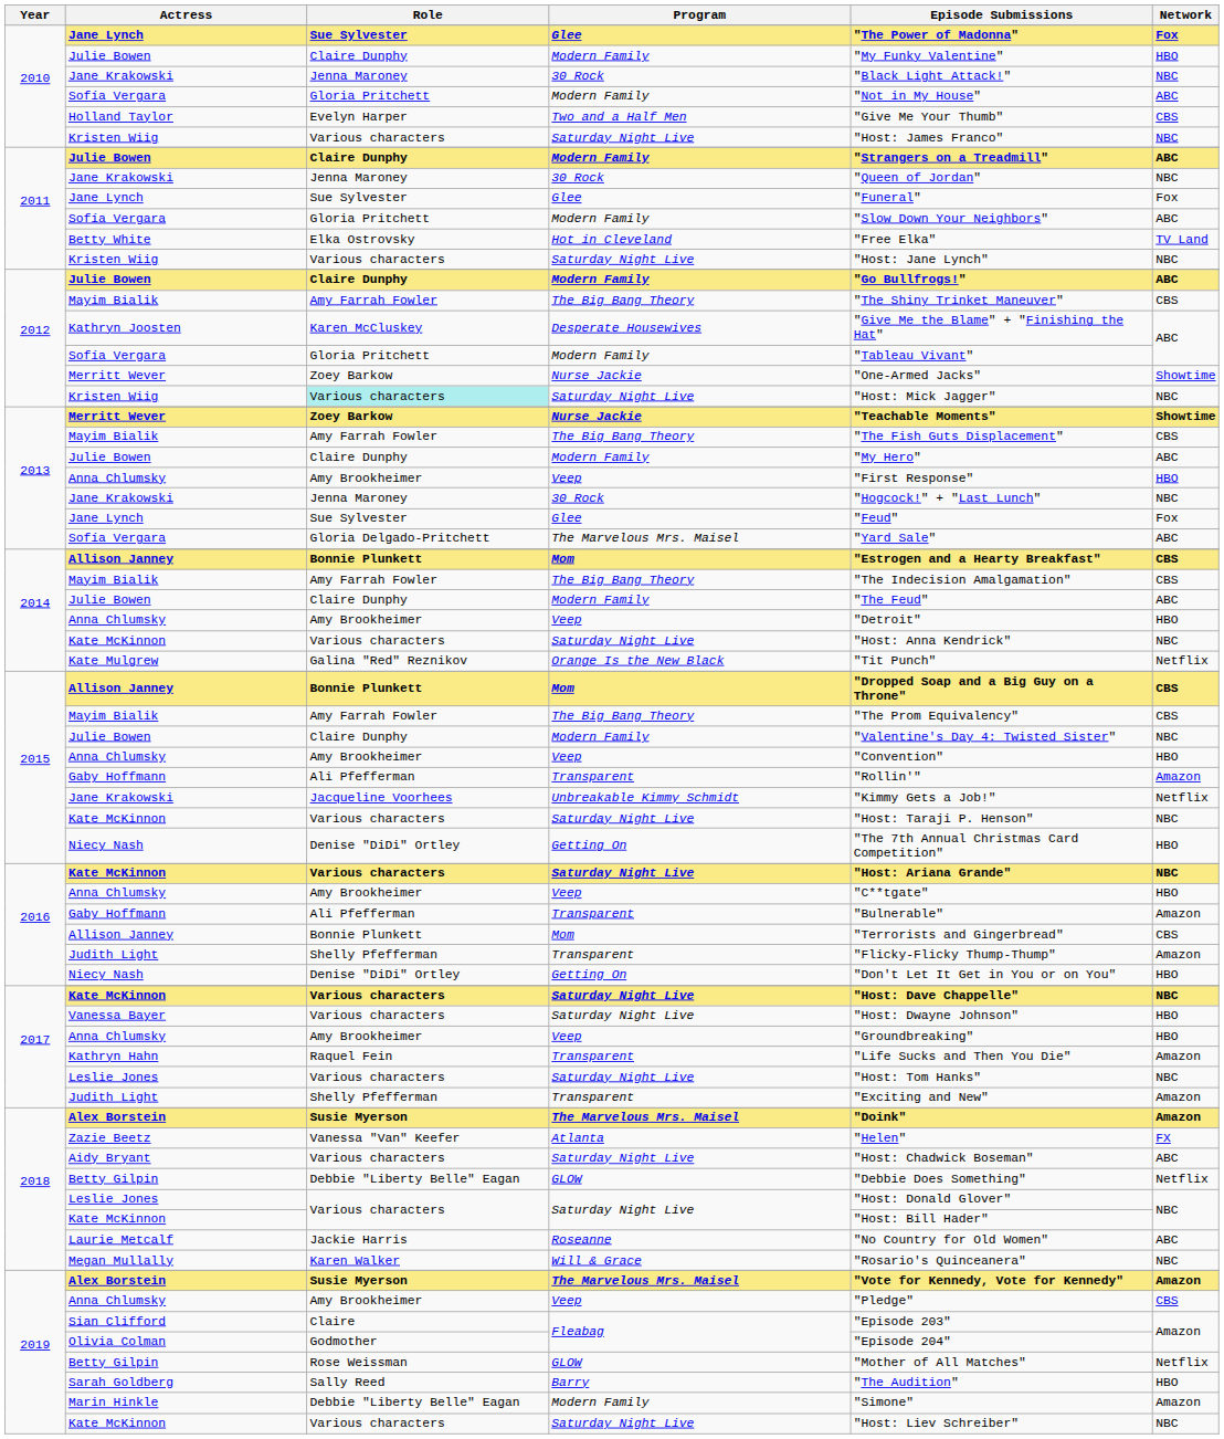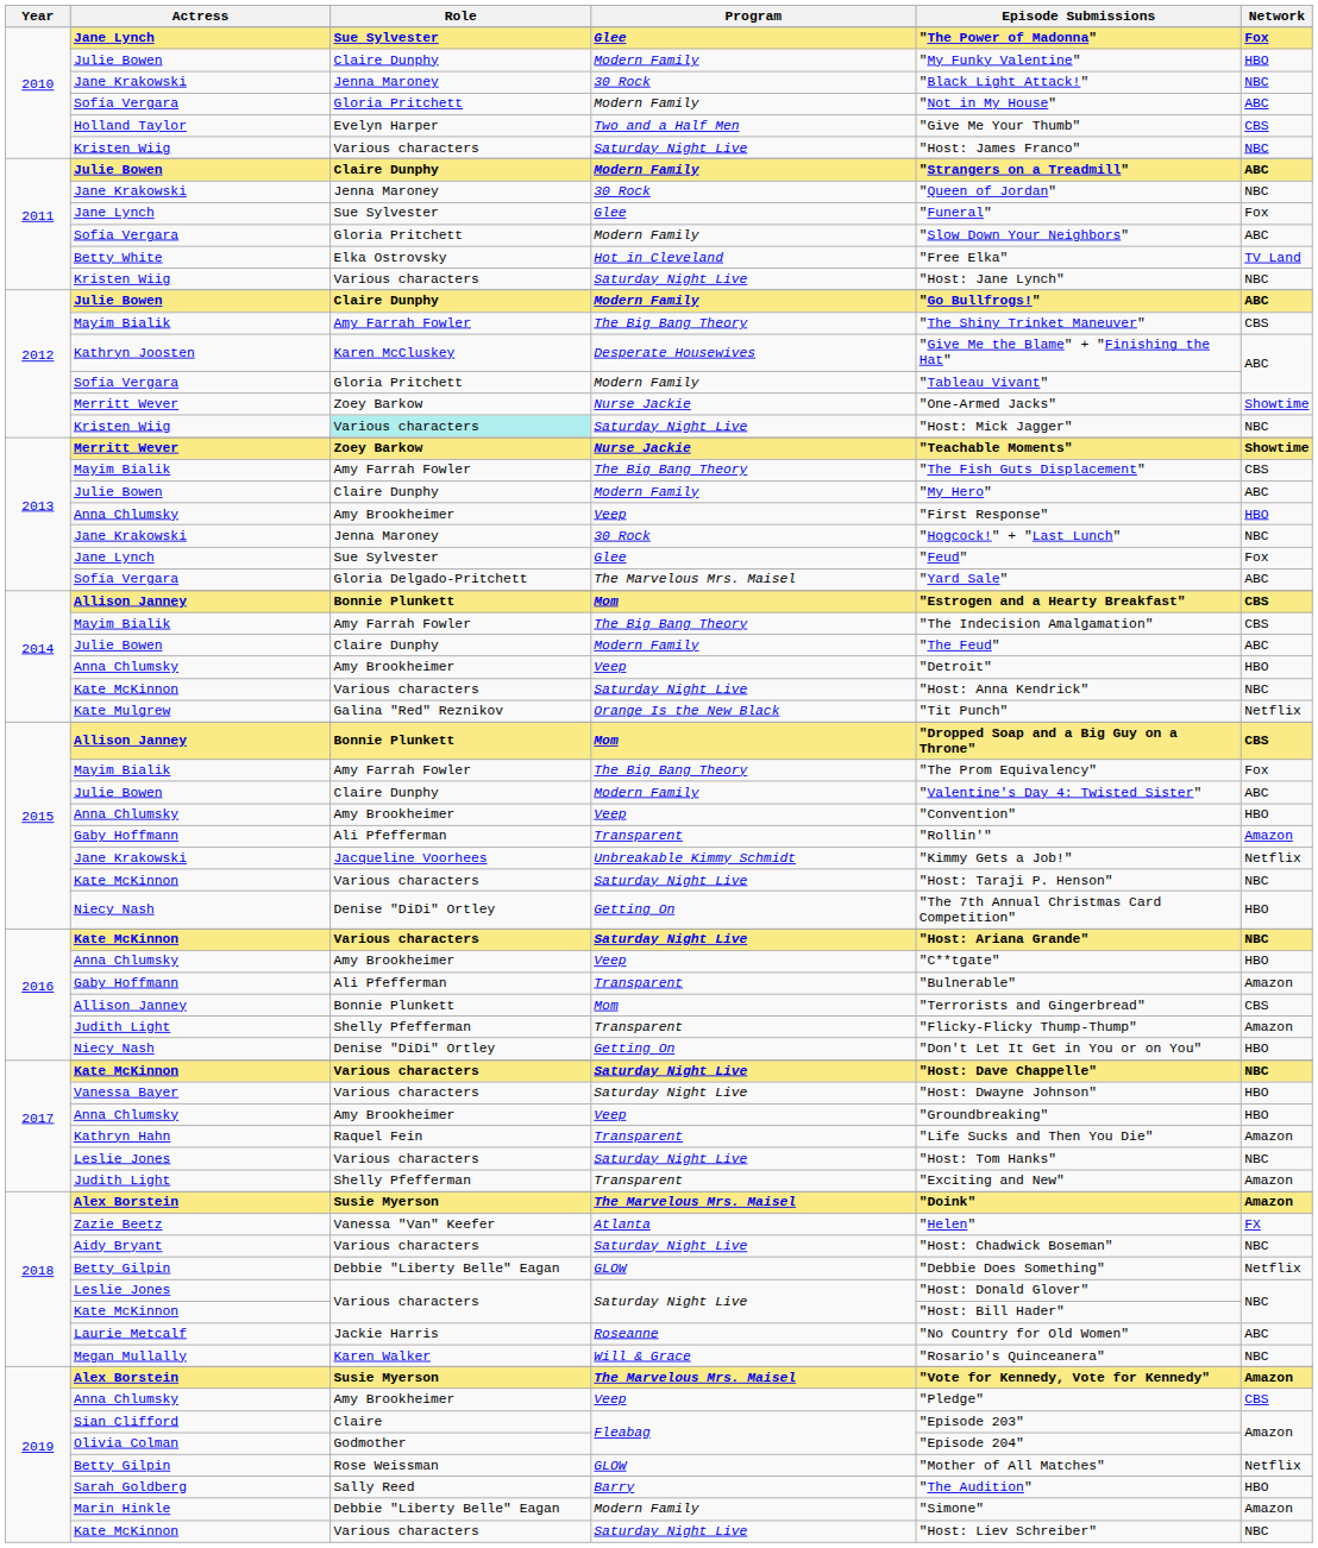 <table class="wikitable" style="width:100%; text-align: left;">
 <tr style="background:#bebebe;">
 <th style="width:5%;">Year</th>
 <th style="width:20%;">Actress</th>
 <th style="width:20%;">Role</th>
 <th style="width:25%;">Program</th>
 <th style="width:25%;">Episode Submissions</th>
 <th style="width:5%;">Network</th>
 </tr>
 <tr>
 <td rowspan=7 style="text-align:center"><a href='#'>2010</a><br> <br></td>
 </tr>
 <tr style="background:#FAEB86">
 <td><strong><a href='#'>Jane Lynch</a></strong></td>
 <td><strong><a href='#'>Sue Sylvester</a></strong></td>
 <td><strong><em><a href='#'>Glee</a></em></strong></td>
 <td><strong>"<a href='#'>The Power of Madonna</a>"</strong></td>
 <td><strong><a href='#'>Fox</a></strong></td>
 </tr>
 <tr>
 <td><a href='#'>Julie Bowen</a></td>
 <td><a href='#'>Claire Dunphy</a></td>
 <td><em><a href='#'>Modern Family</a></em></td>
 <td>"<a href='#'>My Funky Valentine</a>"</td>
 <td><a href='#'>HBO</a></td>
 </tr>
 <tr>
 <td><a href='#'>Jane Krakowski</a></td>
 <td><a href='#'>Jenna Maroney</a></td>
 <td><em><a href='#'>30 Rock</a></em></td>
 <td>"<a href='#'>Black Light Attack!</a>"</td>
 <td><a href='#'>NBC</a></td>
 </tr>
 <tr>
 <td><a href='#'>Sofía Vergara</a></td>
 <td><a href='#'>Gloria Pritchett</a></td>
 <td><em>Modern Family</em></td>
 <td>"<a href='#'>Not in My House</a>"</td>
 <td><a href='#'>ABC</a></td>
 </tr>
 <tr>
 <td><a href='#'>Holland Taylor</a></td>
 <td>Evelyn Harper</td>
 <td><em><a href='#'>Two and a Half Men</a></em></td>
 <td>"Give Me Your Thumb"</td>
 <td><a href='#'>CBS</a></td>
 </tr>
 <tr>
 <td><a href='#'>Kristen Wiig</a></td>
 <td>Various characters</td>
 <td><em><a href='#'>Saturday Night Live</a></em></td>
 <td>"Host: James Franco"</td>
 <td><a href='#'>NBC</a></td>
 </tr>
 <tr>
 <td rowspan=7 style="text-align:center"><a href='#'>2011</a><br> <br></td>
 </tr>
 <tr style="background:#FAEB86">
 <td><strong><a href='#'>Julie Bowen</a></strong></td>
 <td><strong>Claire Dunphy</strong></td>
 <td><strong><em><a href='#'>Modern Family</a></em></strong></td>
 <td><strong>"<a href='#'>Strangers on a Treadmill</a>"</strong></td>
 <td><strong>ABC</strong></td>
 </tr>
 <tr>
 <td><a href='#'>Jane Krakowski</a></td>
 <td>Jenna Maroney</td>
 <td><em><a href='#'>30 Rock</a></em></td>
 <td>"<a href='#'>Queen of Jordan</a>"</td>
 <td>NBC</td>
 </tr>
 <tr>
 <td><a href='#'>Jane Lynch</a></td>
 <td>Sue Sylvester</td>
 <td><em><a href='#'>Glee</a></em></td>
 <td>"<a href='#'>Funeral</a>"</td>
 <td>Fox</td>
 </tr>
 <tr>
 <td><a href='#'>Sofía Vergara</a></td>
 <td>Gloria Pritchett</td>
 <td><em>Modern Family</em></td>
 <td>"<a href='#'>Slow Down Your Neighbors</a>"</td>
 <td>ABC</td>
 </tr>
 <tr>
 <td><a href='#'>Betty White</a></td>
 <td>Elka Ostrovsky</td>
 <td><em><a href='#'>Hot in Cleveland</a></em></td>
 <td>"Free Elka"</td>
 <td><a href='#'>TV Land</a></td>
 </tr>
 <tr>
 <td><a href='#'>Kristen Wiig</a></td>
 <td>Various characters</td>
 <td><em><a href='#'>Saturday Night Live</a></em></td>
 <td>"Host: Jane Lynch"</td>
 <td>NBC</td>
 </tr>
 <tr>
 <td rowspan=7 style="text-align:center"><a href='#'>2012</a><br> <br></td>
 </tr>
 <tr style="background:#FAEB86">
 <td><strong><a href='#'>Julie Bowen</a></strong></td>
 <td><strong>Claire Dunphy</strong></td>
 <td><strong><em><a href='#'>Modern Family</a></em></strong></td>
 <td><strong>"<a href='#'>Go Bullfrogs!</a>"</strong></td>
 <td><strong>ABC</strong></td>
 </tr>
 <tr>
 <td><a href='#'>Mayim Bialik</a></td>
 <td><a href='#'>Amy Farrah Fowler</a></td>
 <td><em><a href='#'>The Big Bang Theory</a></em></td>
 <td>"<a href='#'>The Shiny Trinket Maneuver</a>"</td>
 <td>CBS</td>
 </tr>
 <tr>
 <td><a href='#'>Kathryn Joosten</a></td>
 <td><a href='#'>Karen McCluskey</a></td>
 <td><em><a href='#'>Desperate Housewives</a></em></td>
 <td>"<a href='#'>Give Me the Blame</a>" + "<a href='#'>Finishing the Hat</a>"</td>
 <td rowspan=2>ABC</td>
 </tr>
 <tr>
 <td><a href='#'>Sofía Vergara</a></td>
 <td>Gloria Pritchett</td>
 <td><em>Modern Family</em></td>
 <td>"<a href='#'>Tableau Vivant</a>"</td>
 </tr>
 <tr>
 <td><a href='#'>Merritt Wever</a></td>
 <td>Zoey Barkow</td>
 <td><em><a href='#'>Nurse Jackie</a></em></td>
 <td>"One-Armed Jacks"</td>
 <td><a href='#'>Showtime</a></td>
 </tr>
 <tr>
 <td><a href='#'>Kristen Wiig</a></td>
 <td style="background: paleturquoise;">Various characters</td>
 <td><em><a href='#'>Saturday Night Live</a></em></td>
 <td>"Host: Mick Jagger"</td>
 <td>NBC</td>
 </tr>
 <tr>
 <td rowspan=8 style="text-align:center"><a href='#'>2013</a><br> <br></td>
 </tr>
 <tr style="background:#FAEB86">
 <td><strong><a href='#'>Merritt Wever</a></strong></td>
 <td><strong>Zoey Barkow</strong></td>
 <td><strong><em><a href='#'>Nurse Jackie</a></em></strong></td>
 <td><strong>"Teachable Moments"</strong></td>
 <td><strong>Showtime</strong></td>
 </tr>
 <tr>
 <td><a href='#'>Mayim Bialik</a></td>
 <td>Amy Farrah Fowler</td>
 <td><em><a href='#'>The Big Bang Theory</a></em></td>
 <td>"<a href='#'>The Fish Guts Displacement</a>"</td>
 <td>CBS</td>
 </tr>
 <tr>
 <td><a href='#'>Julie Bowen</a></td>
 <td>Claire Dunphy</td>
 <td><em><a href='#'>Modern Family</a></em></td>
 <td>"<a href='#'>My Hero</a>"</td>
 <td>ABC</td>
 </tr>
 <tr>
 <td><a href='#'>Anna Chlumsky</a></td>
 <td>Amy Brookheimer</td>
 <td><em><a href='#'>Veep</a></em></td>
 <td>"First Response"</td>
 <td><a href='#'>HBO</a></td>
 </tr>
 <tr>
 <td><a href='#'>Jane Krakowski</a></td>
 <td>Jenna Maroney</td>
 <td><em><a href='#'>30 Rock</a></em></td>
 <td>"<a href='#'>Hogcock!</a>" + "<a href='#'>Last Lunch</a>"</td>
 <td>NBC</td>
 </tr>
 <tr>
 <td><a href='#'>Jane Lynch</a></td>
 <td>Sue Sylvester</td>
 <td><em><a href='#'>Glee</a></em></td>
 <td>"<a href='#'>Feud</a>"</td>
 <td>Fox</td>
 </tr>
 <tr>
 <td><a href='#'>Sofía Vergara</a></td>
 <td>Gloria Delgado-Pritchett</td>
 <td><em>The Marvelous Mrs. Maisel</em></td>
 <td>"<a href='#'>Yard Sale</a>"</td>
 <td>ABC</td>
 </tr>
 <tr>
 <td rowspan=7 style="text-align:center"><a href='#'>2014</a><br> <br></td>
 </tr>
 <tr style="background:#FAEB86">
 <td><strong><a href='#'>Allison Janney</a></strong></td>
 <td><strong>Bonnie Plunkett</strong></td>
 <td><strong><em><a href='#'>Mom</a></em></strong></td>
 <td><strong>"Estrogen and a Hearty Breakfast"</strong></td>
 <td><strong>CBS</strong></td>
 </tr>
 <tr>
 <td><a href='#'>Mayim Bialik</a></td>
 <td>Amy Farrah Fowler</td>
 <td><em><a href='#'>The Big Bang Theory</a></em></td>
 <td>"The Indecision Amalgamation"</td>
 <td>CBS</td>
 </tr>
 <tr>
 <td><a href='#'>Julie Bowen</a></td>
 <td>Claire Dunphy</td>
 <td><em><a href='#'>Modern Family</a></em></td>
 <td>"<a href='#'>The Feud</a>"</td>
 <td>ABC</td>
 </tr>
 <tr>
 <td><a href='#'>Anna Chlumsky</a></td>
 <td>Amy Brookheimer</td>
 <td><em><a href='#'>Veep</a></em></td>
 <td>"Detroit"</td>
 <td>HBO</td>
 </tr>
 <tr>
 <td><a href='#'>Kate McKinnon</a></td>
 <td>Various characters</td>
 <td><em><a href='#'>Saturday Night Live</a></em></td>
 <td>"Host: Anna Kendrick"</td>
 <td>NBC</td>
 </tr>
 <tr>
 <td><a href='#'>Kate Mulgrew</a></td>
 <td>Galina "Red" Reznikov</td>
 <td><em><a href='#'>Orange Is the New Black</a></em></td>
 <td>"Tit Punch"</td>
 <td>Netflix</td>
 </tr>
 <tr>
 <td rowspan=9 style="text-align:center"><a href='#'>2015</a><br> <br></td>
 </tr>
 <tr style="background:#FAEB86" colspan="5" |>
 <td><strong><a href='#'>Allison Janney</a></strong></td>
 <td><strong>Bonnie Plunkett</strong></td>
 <td><strong><em><a href='#'>Mom</a></em></strong></td>
 <td><strong>"Dropped Soap and a Big Guy on a Throne"</strong></td>
 <td><strong>CBS</strong></td>
 </tr>
 <tr>
 <td><a href='#'>Mayim Bialik</a></td>
 <td>Amy Farrah Fowler</td>
 <td><em><a href='#'>The Big Bang Theory</a></em></td>
 <td>"The Prom Equivalency"</td>
-<td>CBS</td>
+<td>Fox</td>
 </tr>
 <tr>
 <td><a href='#'>Julie Bowen</a></td>
 <td>Claire Dunphy</td>
 <td><em><a href='#'>Modern Family</a></em></td>
 <td>"<a href='#'>Valentine's Day 4: Twisted Sister</a>"</td>
-<td>NBC</td>
+<td>ABC</td>
 </tr>
 <tr>
 <td><a href='#'>Anna Chlumsky</a></td>
 <td>Amy Brookheimer</td>
 <td><em><a href='#'>Veep</a></em></td>
 <td>"Convention"</td>
 <td>HBO</td>
 </tr>
 <tr>
 <td><a href='#'>Gaby Hoffmann</a></td>
 <td>Ali Pfefferman</td>
 <td><em><a href='#'>Transparent</a></em></td>
 <td>"Rollin'"</td>
 <td><a href='#'>Amazon</a></td>
 </tr>
 <tr>
 <td><a href='#'>Jane Krakowski</a></td>
 <td><a href='#'>Jacqueline Voorhees</a></td>
 <td><em><a href='#'>Unbreakable Kimmy Schmidt</a></em></td>
 <td>"Kimmy Gets a Job!"</td>
 <td>Netflix</td>
 </tr>
 <tr>
 <td><a href='#'>Kate McKinnon</a></td>
 <td>Various characters</td>
 <td><em><a href='#'>Saturday Night Live</a></em></td>
 <td>"Host: Taraji P. Henson"</td>
 <td>NBC</td>
 </tr>
 <tr>
 <td><a href='#'>Niecy Nash</a></td>
 <td>Denise "DiDi" Ortley</td>
 <td><em><a href='#'>Getting On</a></em></td>
 <td>"The 7th Annual Christmas Card Competition"</td>
 <td>HBO</td>
 </tr>
 <tr>
 <td rowspan=7 style="text-align:center"><a href='#'>2016</a><br> <br></td>
 </tr>
 <tr style="background:#FAEB86" colspan="5" |>
 <td><strong><a href='#'>Kate McKinnon</a></strong></td>
 <td><strong>Various characters</strong></td>
 <td><strong><em><a href='#'>Saturday Night Live</a></em></strong></td>
 <td><strong>"Host: Ariana Grande"</strong></td>
 <td><strong>NBC</strong></td>
 </tr>
 <tr>
 <td><a href='#'>Anna Chlumsky</a></td>
 <td>Amy Brookheimer</td>
 <td><em><a href='#'>Veep</a></em></td>
 <td>"C**tgate"</td>
 <td>HBO</td>
 </tr>
 <tr>
 <td><a href='#'>Gaby Hoffmann</a></td>
 <td>Ali Pfefferman</td>
 <td><em><a href='#'>Transparent</a></em></td>
 <td>"Bulnerable"</td>
 <td>Amazon</td>
 </tr>
 <tr>
 <td><a href='#'>Allison Janney</a></td>
 <td>Bonnie Plunkett</td>
 <td><em><a href='#'>Mom</a></em></td>
 <td>"Terrorists and Gingerbread"</td>
 <td>CBS</td>
 </tr>
 <tr>
 <td><a href='#'>Judith Light</a></td>
 <td>Shelly Pfefferman</td>
 <td><em>Transparent</em></td>
 <td>"Flicky-Flicky Thump-Thump"</td>
 <td>Amazon</td>
 </tr>
 <tr>
 <td><a href='#'>Niecy Nash</a></td>
 <td>Denise "DiDi" Ortley</td>
 <td><em><a href='#'>Getting On</a></em></td>
 <td>"Don't Let It Get in You or on You"</td>
 <td>HBO</td>
 </tr>
 <tr>
 <td rowspan=7 style="text-align:center"><a href='#'>2017</a><br> <br></td>
 </tr>
 <tr style="background:#FAEB86" colspan="5">
 <td><strong><a href='#'>Kate McKinnon</a></strong></td>
 <td><strong>Various characters</strong></td>
 <td><strong><em><a href='#'>Saturday Night Live</a></em></strong></td>
 <td><strong>"Host: Dave Chappelle"</strong></td>
 <td><strong>NBC</strong></td>
 </tr>
 <tr>
 <td><a href='#'>Vanessa Bayer</a></td>
 <td>Various characters</td>
 <td><em>Saturday Night Live</em></td>
 <td>"Host: Dwayne Johnson"</td>
 <td>HBO</td>
 </tr>
 <tr>
 <td><a href='#'>Anna Chlumsky</a></td>
 <td>Amy Brookheimer</td>
 <td><em><a href='#'>Veep</a></em></td>
 <td>"Groundbreaking"</td>
 <td>HBO</td>
 </tr>
 <tr>
 <td><a href='#'>Kathryn Hahn</a></td>
 <td>Raquel Fein</td>
 <td><em><a href='#'>Transparent</a></em></td>
 <td>"Life Sucks and Then You Die"</td>
 <td>Amazon</td>
 </tr>
 <tr>
 <td><a href='#'>Leslie Jones</a></td>
 <td>Various characters</td>
 <td><em><a href='#'>Saturday Night Live</a></em></td>
 <td>"Host: Tom Hanks"</td>
 <td>NBC</td>
 </tr>
 <tr>
 <td><a href='#'>Judith Light</a></td>
 <td>Shelly Pfefferman</td>
 <td><em>Transparent</em></td>
 <td>"Exciting and New"</td>
 <td>Amazon</td>
 </tr>
 <tr>
 <td rowspan=9 style="text-align:center"><a href='#'>2018</a><br> <br></td>
 </tr>
 <tr style="background:#FAEB86">
 <td><strong><a href='#'>Alex Borstein</a></strong></td>
 <td><strong>Susie Myerson</strong></td>
 <td><strong><em><a href='#'>The Marvelous Mrs. Maisel</a></em></strong></td>
 <td><strong>"Doink"</strong></td>
 <td><strong>Amazon</strong></td>
 </tr>
 <tr>
 <td><a href='#'>Zazie Beetz</a></td>
 <td>Vanessa "Van" Keefer</td>
 <td><em><a href='#'>Atlanta</a></em></td>
 <td>"<a href='#'>Helen</a>"</td>
 <td><a href='#'>FX</a></td>
 </tr>
 <tr>
 <td><a href='#'>Aidy Bryant</a></td>
 <td>Various characters</td>
 <td><em><a href='#'>Saturday Night Live</a></em></td>
 <td>"Host: Chadwick Boseman"</td>
-<td>ABC</td>
+<td>NBC</td>
 </tr>
 <tr>
 <td><a href='#'>Betty Gilpin</a></td>
 <td>Debbie "Liberty Belle" Eagan</td>
 <td><em><a href='#'>GLOW</a></em></td>
 <td>"Debbie Does Something"</td>
 <td>Netflix</td>
 </tr>
 <tr>
 <td><a href='#'>Leslie Jones</a></td>
 <td rowspan=2>Various characters</td>
 <td rowspan=2><em>Saturday Night Live</em></td>
 <td>"Host: Donald Glover"</td>
 <td rowspan=2>NBC</td>
 </tr>
 <tr>
 <td><a href='#'>Kate McKinnon</a></td>
 <td>"Host: Bill Hader"</td>
 </tr>
 <tr>
 <td><a href='#'>Laurie Metcalf</a></td>
 <td>Jackie Harris</td>
 <td><em><a href='#'>Roseanne</a></em></td>
 <td>"No Country for Old Women"</td>
 <td>ABC</td>
 </tr>
 <tr>
 <td><a href='#'>Megan Mullally</a></td>
 <td><a href='#'>Karen Walker</a></td>
 <td><em><a href='#'>Will & Grace</a></em></td>
 <td>"Rosario's Quinceanera"</td>
 <td>NBC</td>
 </tr>
 <tr>
 <td rowspan=9 style="text-align:center"><a href='#'>2019</a><br> <br></td>
 </tr>
 <tr style="background:#FAEB86">
 <td><strong><a href='#'>Alex Borstein</a></strong></td>
 <td><strong>Susie Myerson</strong></td>
 <td><strong><em><a href='#'>The Marvelous Mrs. Maisel</a></em></strong></td>
 <td><strong>"Vote for Kennedy, Vote for Kennedy"</strong></td>
 <td><strong>Amazon</strong></td>
 </tr>
 <tr>
 <td><a href='#'>Anna Chlumsky</a></td>
 <td>Amy Brookheimer</td>
 <td><em><a href='#'>Veep</a></em></td>
 <td>"Pledge"</td>
 <td><a href='#'>CBS</a></td>
 </tr>
 <tr>
 <td><a href='#'>Sian Clifford</a></td>
 <td>Claire</td>
 <td rowspan=2><em><a href='#'>Fleabag</a></em></td>
 <td>"Episode 203"</td>
 <td rowspan=2>Amazon</td>
 </tr>
 <tr>
 <td><a href='#'>Olivia Colman</a></td>
 <td>Godmother</td>
 <td>"Episode 204"</td>
 </tr>
 <tr>
 <td><a href='#'>Betty Gilpin</a></td>
 <td>Rose Weissman</td>
 <td><em><a href='#'>GLOW</a></em></td>
 <td>"Mother of All Matches"</td>
 <td>Netflix</td>
 </tr>
 <tr>
 <td><a href='#'>Sarah Goldberg</a></td>
 <td>Sally Reed</td>
 <td><em><a href='#'>Barry</a></em></td>
 <td>"<a href='#'>The Audition</a>"</td>
 <td>HBO</td>
 </tr>
 <tr>
 <td><a href='#'>Marin Hinkle</a></td>
 <td>Debbie "Liberty Belle" Eagan</td>
 <td><em>Modern Family</em></td>
 <td>"Simone"</td>
 <td>Amazon</td>
 </tr>
 <tr>
 <td><a href='#'>Kate McKinnon</a></td>
 <td>Various characters</td>
 <td><em><a href='#'>Saturday Night Live</a></em></td>
 <td>"Host: Liev Schreiber"</td>
 <td>NBC</td>
 </tr>
 </table>
